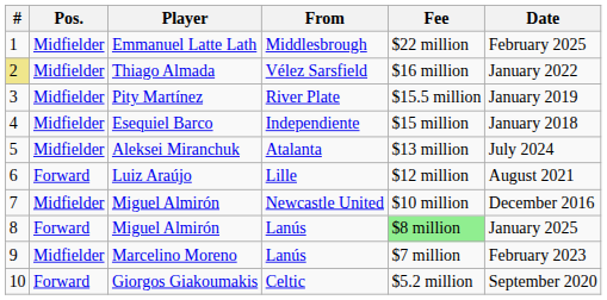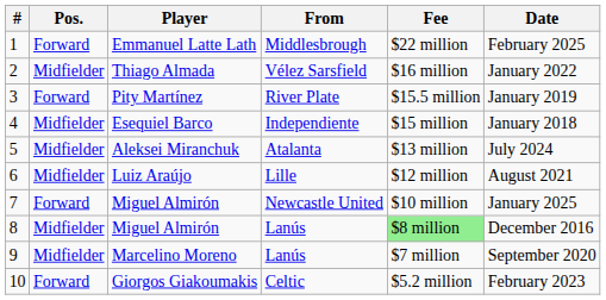 <table class="wikitable">
 <tr>
 <th>#</th>
 <th>Pos.</th>
 <th>Player</th>
 <th>From</th>
 <th>Fee</th>
 <th>Date</th>
 </tr>
 <tr>
 <td>1</td>
-<td style="text-align:left;"><a href='#'>Midfielder</a></td>
+<td style="text-align:left;"><a href='#'>Forward</a></td>
 <td> <a href='#'>Emmanuel Latte Lath</a></td>
 <td> <a href='#'>Middlesbrough</a></td>
 <td>$22 million</td>
 <td>February 2025 </td>
 </tr>
 <tr>
-<td style="background: khaki;">2</td>
+<td>2</td>
 <td style="text-align:left;"><a href='#'>Midfielder</a></td>
 <td> <a href='#'>Thiago Almada</a></td>
 <td> <a href='#'>Vélez Sarsfield</a></td>
 <td>$16 million</td>
 <td>January 2022 </td>
 </tr>
 <tr>
 <td>3</td>
-<td style="text-align:left;"><a href='#'>Midfielder</a></td>
+<td style="text-align:left;"><a href='#'>Forward</a></td>
 <td> <a href='#'>Pity Martínez</a></td>
 <td> <a href='#'>River Plate</a></td>
 <td>$15.5 million</td>
 <td>January 2019 </td>
 </tr>
 <tr>
 <td>4</td>
 <td style="text-align:left;"><a href='#'>Midfielder</a></td>
 <td> <a href='#'>Esequiel Barco</a></td>
 <td> <a href='#'>Independiente</a></td>
 <td>$15 million</td>
 <td>January 2018 </td>
 </tr>
 <tr>
 <td>5</td>
 <td style="text-align:left;"><a href='#'>Midfielder</a></td>
 <td> <a href='#'>Aleksei Miranchuk</a></td>
 <td> <a href='#'>Atalanta</a></td>
 <td>$13 million</td>
 <td>July 2024 </td>
 </tr>
 <tr>
 <td>6</td>
-<td style="text-align:left;"><a href='#'>Forward</a></td>
+<td style="text-align:left;"><a href='#'>Midfielder</a></td>
 <td> <a href='#'>Luiz Araújo</a></td>
 <td> <a href='#'>Lille</a></td>
 <td>$12 million</td>
 <td>August 2021 </td>
 </tr>
 <tr>
 <td>7</td>
-<td style="text-align:left;"><a href='#'>Midfielder</a></td>
+<td style="text-align:left;"><a href='#'>Forward</a></td>
 <td> <a href='#'>Miguel Almirón</a></td>
 <td> <a href='#'>Newcastle United</a></td>
 <td>$10 million</td>
-<td>December 2016 </td>
+<td>January 2025 </td>
 </tr>
 <tr>
 <td>8</td>
-<td style="text-align:left;"><a href='#'>Forward</a></td>
+<td style="text-align:left;"><a href='#'>Midfielder</a></td>
 <td> <a href='#'>Miguel Almirón</a></td>
 <td> <a href='#'>Lanús</a></td>
 <td style="background: lightgreen;">$8 million</td>
-<td>January 2025 </td>
+<td>December 2016 </td>
 </tr>
 <tr>
 <td>9</td>
 <td style="text-align:left;"><a href='#'>Midfielder</a></td>
 <td> <a href='#'>Marcelino Moreno</a></td>
 <td> <a href='#'>Lanús</a></td>
 <td>$7 million</td>
-<td>February 2023 </td>
+<td>September 2020 </td>
 </tr>
 <tr>
 <td>10</td>
 <td style="text-align:left;"><a href='#'>Forward</a></td>
 <td> <a href='#'>Giorgos Giakoumakis</a></td>
 <td> <a href='#'>Celtic</a></td>
 <td>$5.2 million</td>
-<td>September 2020 </td>
+<td>February 2023 </td>
 </tr>
 </table>
